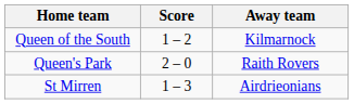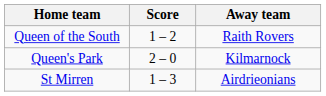 <table class="wikitable" style="text-align: center">
 <tr>
 <th width=140>Home team</th>
 <th width=70>Score</th>
 <th width=140>Away team</th>
 </tr>
 <tr>
 <td><a href='#'>Queen of the South</a></td>
 <td>1 – 2</td>
-<td><a href='#'>Kilmarnock</a></td>
+<td><a href='#'>Raith Rovers</a></td>
 </tr>
 <tr>
 <td><a href='#'>Queen's Park</a></td>
 <td>2 – 0</td>
-<td><a href='#'>Raith Rovers</a></td>
+<td><a href='#'>Kilmarnock</a></td>
 </tr>
 <tr>
 <td><a href='#'>St Mirren</a></td>
 <td>1 – 3</td>
 <td><a href='#'>Airdrieonians</a></td>
 </tr>
 </table>
